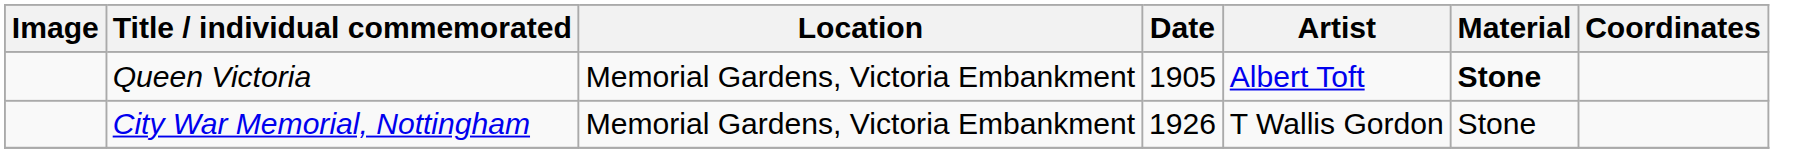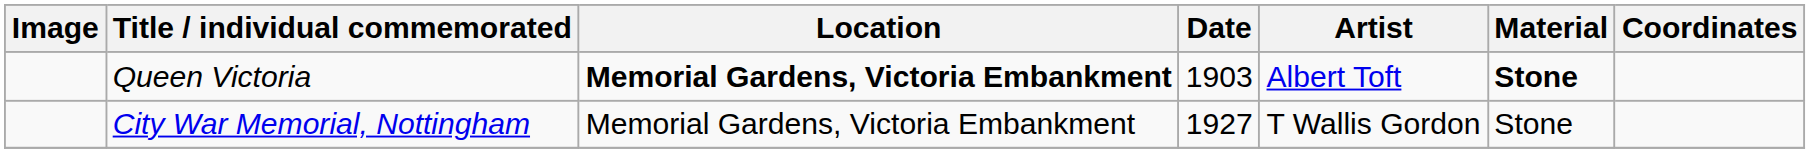 <table class="wikitable sortable">
 <tr>
 <th class="unsortable">Image</th>
 <th>Title / individual commemorated</th>
 <th>Location</th>
 <th>Date</th>
 <th>Artist</th>
 <th>Material</th>
 <th>Coordinates</th>
 </tr>
 <tr>
 <td></td>
 <td><em>Queen Victoria </em></td>
-<td>Memorial Gardens, Victoria Embankment</td>
-<td>1905</td>
+<td><strong>Memorial Gardens, Victoria Embankment</strong></td>
+<td>1903</td>
 <td><a href='#'>Albert Toft</a></td>
 <td><strong>Stone</strong></td>
 <td></td>
 </tr>
 <tr>
 <td></td>
 <td><em><a href='#'>City War Memorial, Nottingham</a> </em></td>
 <td>Memorial Gardens, Victoria Embankment</td>
-<td>1926</td>
+<td>1927</td>
 <td>T Wallis Gordon</td>
 <td>Stone</td>
 <td></td>
 </tr>
 <tr>
 </tr>
 </table>
